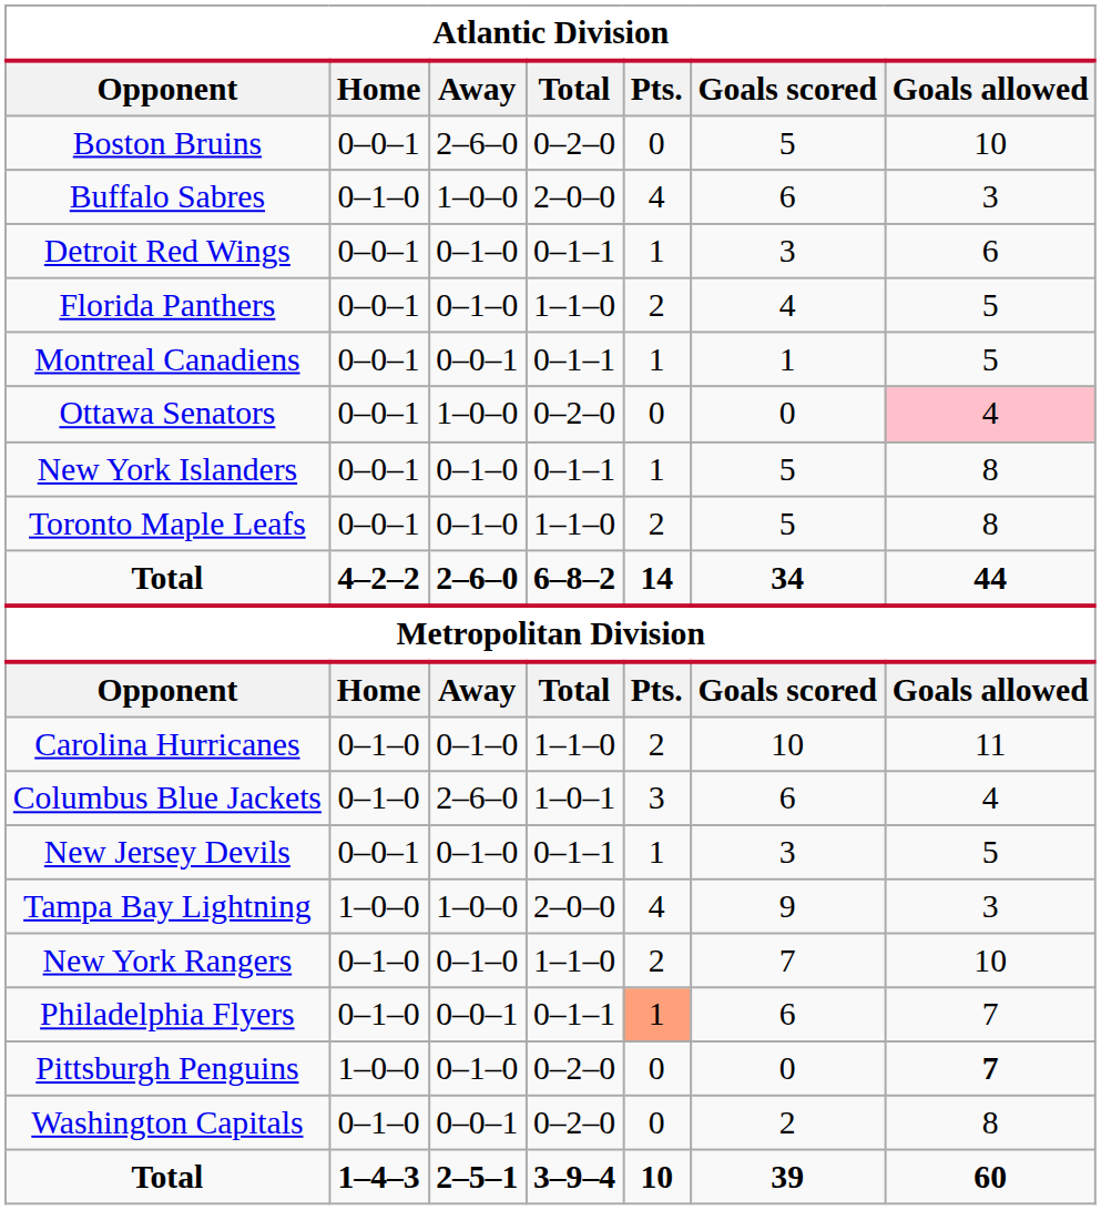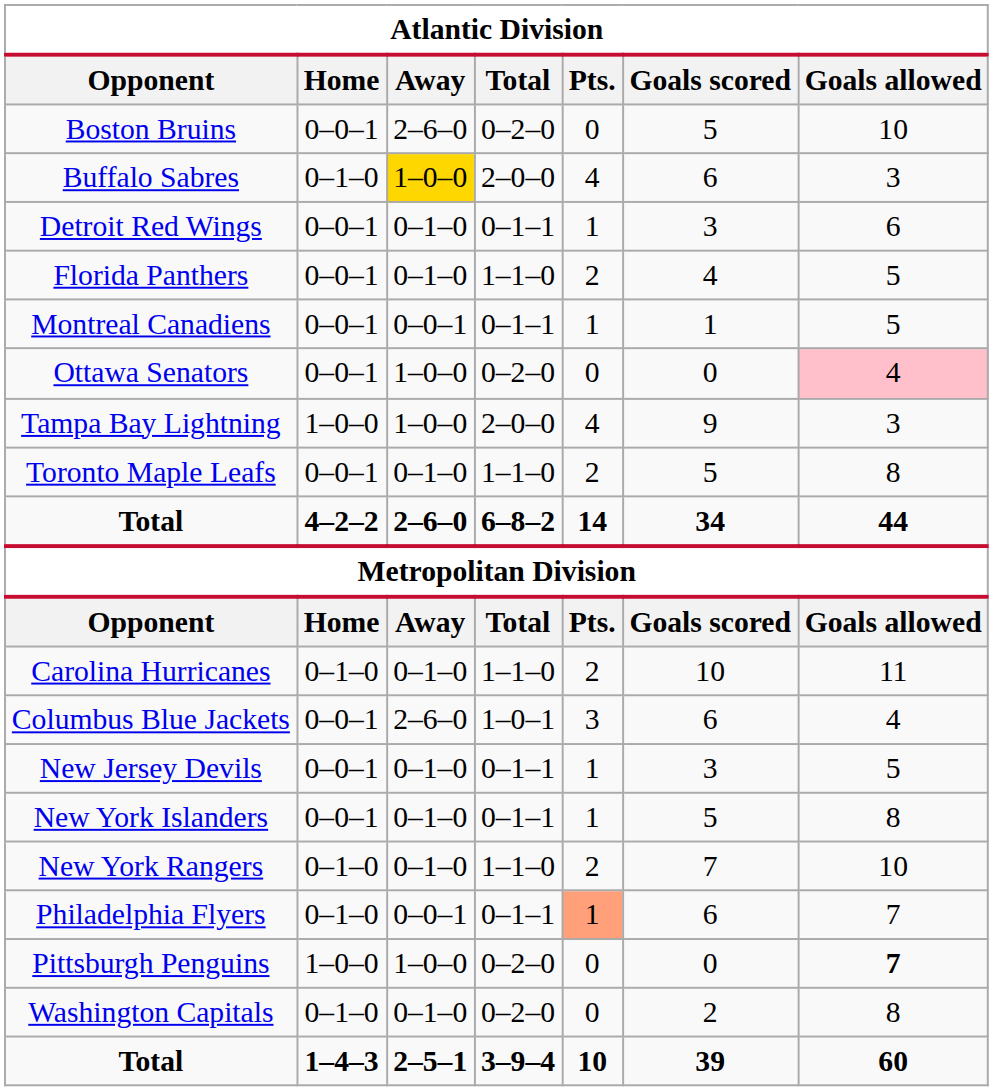 <table class="wikitable" style="font-size: 95%; text-align: center">
 <tr>
 <td colspan="7" style="background:#fff; border-bottom:#c60c30 2px solid;"><strong>Atlantic Division</strong></td>
 </tr>
 <tr>
 <th>Opponent</th>
 <th>Home</th>
 <th>Away</th>
 <th>Total</th>
 <th>Pts.</th>
 <th>Goals scored</th>
 <th>Goals allowed</th>
 </tr>
 <tr>
 <td><a href='#'>Boston Bruins</a></td>
 <td>0–0–1</td>
 <td>2–6–0</td>
 <td>0–2–0</td>
 <td>0</td>
 <td>5</td>
 <td>10</td>
 </tr>
 <tr>
 <td><a href='#'>Buffalo Sabres</a></td>
 <td>0–1–0</td>
-<td>1–0–0</td>
+<td style="background: gold;">1–0–0</td>
 <td>2–0–0</td>
 <td>4</td>
 <td>6</td>
 <td>3</td>
 </tr>
 <tr>
 <td><a href='#'>Detroit Red Wings</a></td>
 <td>0–0–1</td>
 <td>0–1–0</td>
 <td>0–1–1</td>
 <td>1</td>
 <td>3</td>
 <td>6</td>
 </tr>
 <tr>
 <td><a href='#'>Florida Panthers</a></td>
 <td>0–0–1</td>
 <td>0–1–0</td>
 <td>1–1–0</td>
 <td>2</td>
 <td>4</td>
 <td>5</td>
 </tr>
 <tr>
 <td><a href='#'>Montreal Canadiens</a></td>
 <td>0–0–1</td>
 <td>0–0–1</td>
 <td>0–1–1</td>
 <td>1</td>
 <td>1</td>
 <td>5</td>
 </tr>
 <tr>
 <td><a href='#'>Ottawa Senators</a></td>
 <td>0–0–1</td>
 <td>1–0–0</td>
 <td>0–2–0</td>
 <td>0</td>
 <td>0</td>
 <td style="background: pink;">4</td>
 </tr>
 <tr>
-<td><a href='#'>New York Islanders</a></td>
-<td>0–0–1</td>
-<td>0–1–0</td>
-<td>0–1–1</td>
-<td>1</td>
-<td>5</td>
-<td>8</td>
+<td><a href='#'>Tampa Bay Lightning</a></td>
+<td>1–0–0</td>
+<td>1–0–0</td>
+<td>2–0–0</td>
+<td>4</td>
+<td>9</td>
+<td>3</td>
 </tr>
 <tr>
 <td><a href='#'>Toronto Maple Leafs</a></td>
 <td>0–0–1</td>
 <td>0–1–0</td>
 <td>1–1–0</td>
 <td>2</td>
 <td>5</td>
 <td>8</td>
 </tr>
 <tr style="font-weight:bold">
 <td>Total</td>
 <td>4–2–2</td>
 <td>2–6–0</td>
 <td>6–8–2</td>
 <td>14</td>
 <td>34</td>
 <td>44</td>
 </tr>
 <tr>
 <td colspan="7" style="background:#fff; border-top:#c60c30 2px solid; border-bottom:#c60c30 2px solid;"><strong>Metropolitan Division</strong></td>
 </tr>
 <tr>
 <th>Opponent</th>
 <th>Home</th>
 <th>Away</th>
 <th>Total</th>
 <th>Pts.</th>
 <th>Goals scored</th>
 <th>Goals allowed</th>
 </tr>
 <tr>
 <td><a href='#'>Carolina Hurricanes</a></td>
 <td>0–1–0</td>
 <td>0–1–0</td>
 <td>1–1–0</td>
 <td>2</td>
 <td>10</td>
 <td>11</td>
 </tr>
 <tr>
 <td><a href='#'>Columbus Blue Jackets</a></td>
-<td>0–1–0</td>
+<td>0–0–1</td>
 <td>2–6–0</td>
 <td>1–0–1</td>
 <td>3</td>
 <td>6</td>
 <td>4</td>
 </tr>
 <tr>
 <td><a href='#'>New Jersey Devils</a></td>
 <td>0–0–1</td>
 <td>0–1–0</td>
 <td>0–1–1</td>
 <td>1</td>
 <td>3</td>
 <td>5</td>
 </tr>
 <tr>
-<td><a href='#'>Tampa Bay Lightning</a></td>
-<td>1–0–0</td>
-<td>1–0–0</td>
-<td>2–0–0</td>
-<td>4</td>
-<td>9</td>
-<td>3</td>
+<td><a href='#'>New York Islanders</a></td>
+<td>0–0–1</td>
+<td>0–1–0</td>
+<td>0–1–1</td>
+<td>1</td>
+<td>5</td>
+<td>8</td>
 </tr>
 <tr>
 <td><a href='#'>New York Rangers</a></td>
 <td>0–1–0</td>
 <td>0–1–0</td>
 <td>1–1–0</td>
 <td>2</td>
 <td>7</td>
 <td>10</td>
 </tr>
 <tr>
 <td><a href='#'>Philadelphia Flyers</a></td>
 <td>0–1–0</td>
 <td>0–0–1</td>
 <td>0–1–1</td>
 <td style="background: lightsalmon;">1</td>
 <td>6</td>
 <td>7</td>
 </tr>
 <tr>
 <td><a href='#'>Pittsburgh Penguins</a></td>
 <td>1–0–0</td>
-<td>0–1–0</td>
+<td>1–0–0</td>
 <td>0–2–0</td>
 <td>0</td>
 <td>0</td>
 <td><strong>7</strong></td>
 </tr>
 <tr>
 <td><a href='#'>Washington Capitals</a></td>
 <td>0–1–0</td>
-<td>0–0–1</td>
+<td>0–1–0</td>
 <td>0–2–0</td>
 <td>0</td>
 <td>2</td>
 <td>8</td>
 </tr>
 <tr style="font-weight:bold">
 <td>Total</td>
 <td>1–4–3</td>
 <td>2–5–1</td>
 <td>3–9–4</td>
 <td>10</td>
 <td>39</td>
 <td>60</td>
 </tr>
 </table>
